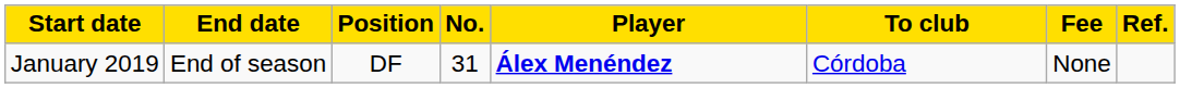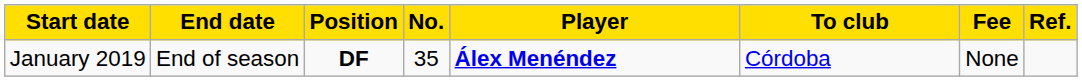 <table class="wikitable sortable">
 <tr>
 <th style="background:#FFDF00; color:black;"><strong>Start date</strong></th>
 <th style="background:#FFDF00; color:black;"><strong>End date</strong></th>
 <th style="background:#FFDF00; color:black;"><strong>Position</strong></th>
 <th style="background:#FFDF00; color:black;"><strong>No.</strong></th>
 <th style="background:#FFDF00; color:black;"; width=200><strong>Player</strong></th>
 <th style="background:#FFDF00; color:black;"; width=150><strong>To club</strong></th>
 <th style="background:#FFDF00; color:black;"><strong>Fee</strong></th>
 <th style="background:#FFDF00; color:black;"><strong>Ref.</strong></th>
 </tr>
 <tr>
 <td>January 2019</td>
 <td>End of season</td>
-<td style="text-align:center;">DF</td>
-<td style="text-align:center;">31</td>
+<td style="text-align:center;"><strong>DF</strong></td>
+<td style="text-align:center;">35</td>
 <td style="text-align:left;"><strong> <a href='#'>Álex Menéndez</a></strong></td>
 <td style="text-align:left;"> <a href='#'>Córdoba</a></td>
 <td>None</td>
 <td></td>
 </tr>
 </table>
